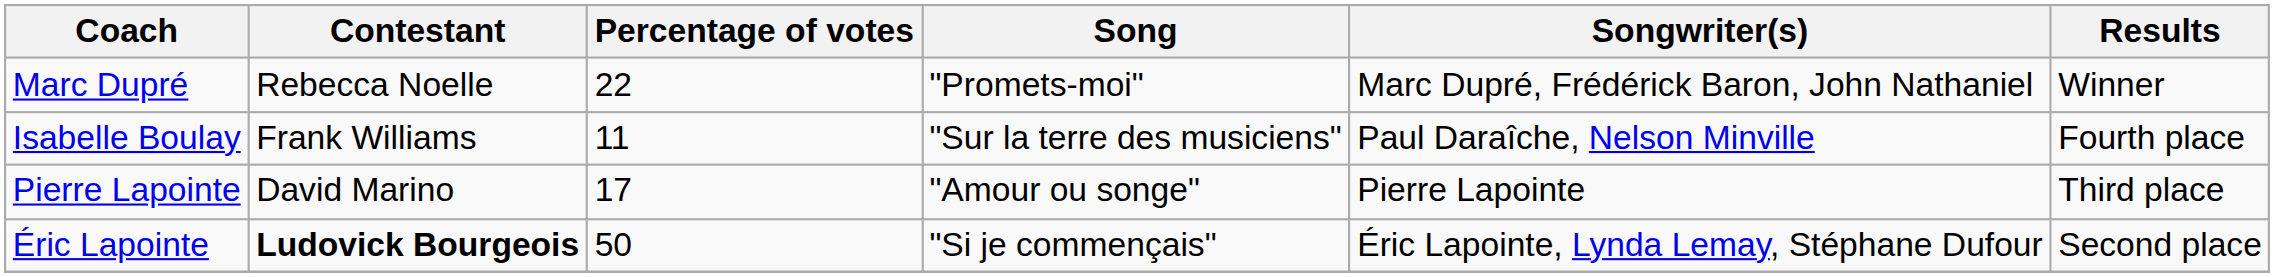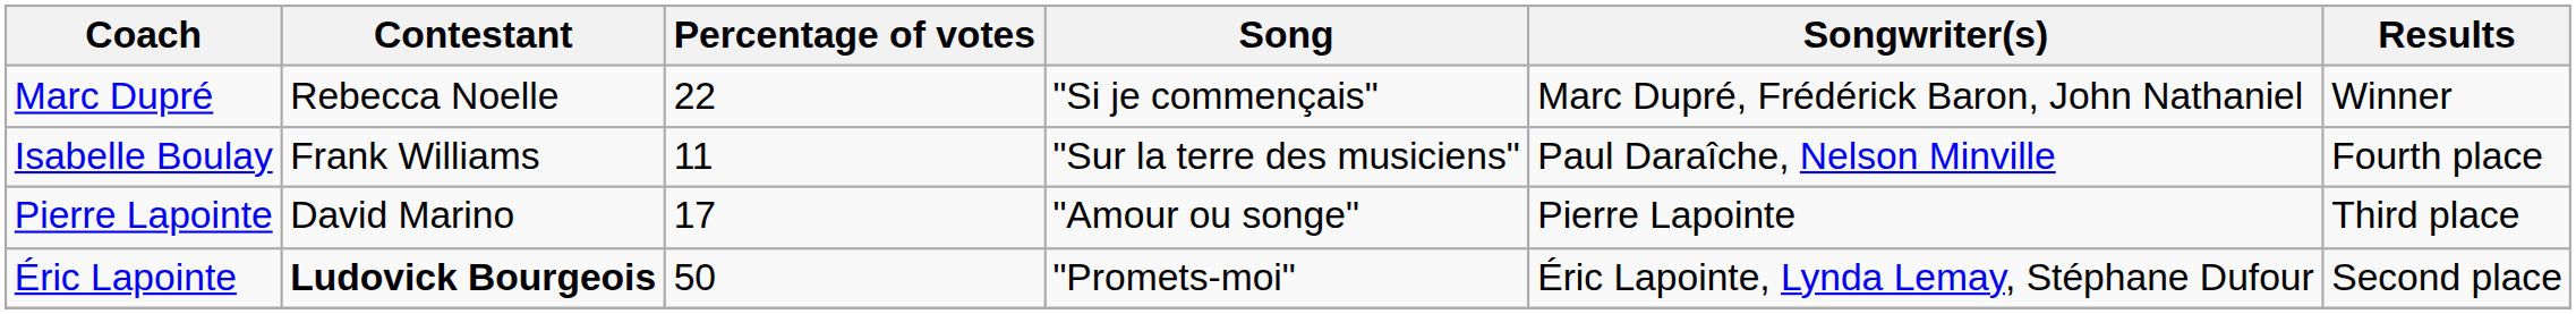 <table class="wikitable sortable">
 <tr>
 <th>Coach</th>
 <th>Contestant</th>
 <th>Percentage of votes</th>
 <th>Song</th>
 <th>Songwriter(s)</th>
 <th>Results</th>
 </tr>
 <tr>
 <td><a href='#'>Marc Dupré</a></td>
 <td>Rebecca Noelle</td>
 <td>22</td>
-<td>"Promets-moi"</td>
+<td>"Si je commençais"</td>
 <td>Marc Dupré, Frédérick Baron, John Nathaniel</td>
 <td>Winner</td>
 </tr>
 <tr>
 <td><a href='#'>Isabelle Boulay</a></td>
 <td>Frank Williams</td>
 <td>11</td>
 <td>"Sur la terre des musiciens"</td>
 <td>Paul Daraîche, <a href='#'>Nelson Minville</a></td>
 <td>Fourth place</td>
 </tr>
 <tr>
 <td><a href='#'>Pierre Lapointe</a></td>
 <td>David Marino</td>
 <td>17</td>
 <td>"Amour ou songe"</td>
 <td>Pierre Lapointe</td>
 <td>Third place</td>
 </tr>
 <tr>
 <td><a href='#'>Éric Lapointe</a></td>
 <td><strong>Ludovick Bourgeois</strong></td>
 <td>50</td>
-<td>"Si je commençais"</td>
+<td>"Promets-moi"</td>
 <td>Éric Lapointe, <a href='#'>Lynda Lemay</a>, Stéphane Dufour</td>
 <td>Second place</td>
 </tr>
 <tr>
 </tr>
 </table>
